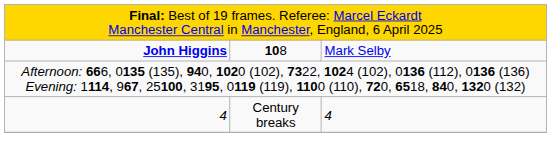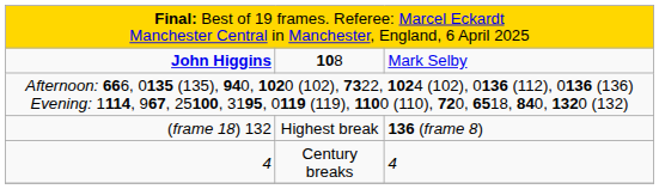 <table class="wikitable" style="font-size: 95%; margin: 1em auto 1em auto;">
 <tr>
 <td colspan="3" align="center" bgcolor="#ffd700"><strong>Final:</strong> Best of 19 frames. Referee: <a href='#'>Marcel Eckardt</a><br><a href='#'>Manchester Central</a> in <a href='#'>Manchester</a>, England, 6 April 2025</td>
 </tr>
 <tr>
 <td width="260" align="right"><strong><a href='#'>John Higgins</a></strong> <br></td>
 <td width="100" align="center"><strong>10</strong>8</td>
 <td width="260"><a href='#'>Mark Selby</a> <br></td>
 </tr>
 <tr>
 <td colspan="3" align="center" style="font-size: 100%;"><em>Afternoon:</em> <strong>66</strong>6, 0<strong>135</strong> (135), <strong>94</strong>0, <strong>102</strong>0 (102), <strong>73</strong>22, <strong>102</strong>4 (102), 0<strong>136</strong> (112), 0<strong>136</strong> (136)<br><em>Evening:</em> 1<strong>114</strong>, 9<strong>67</strong>, 25<strong>100</strong>, 31<strong>95</strong>, 0<strong>119</strong> (119), <strong>110</strong>0 (110), <strong>72</strong>0, <strong>65</strong>18, <strong>84</strong>0, <strong>132</strong>0 (132)</td>
 </tr>
 <tr>
+<td align="right">(<em>frame 18</em>) 132</td>
+<td align="center">Highest break</td>
+<td><strong>136</strong> (<em>frame 8</em>)</td>
+</tr>
+<tr>
 <td align="right"><em>4</em></td>
 <td align="center">Century breaks</td>
 <td><em>4</em></td>
 </tr>
 <tr>
 </tr>
 </table>
